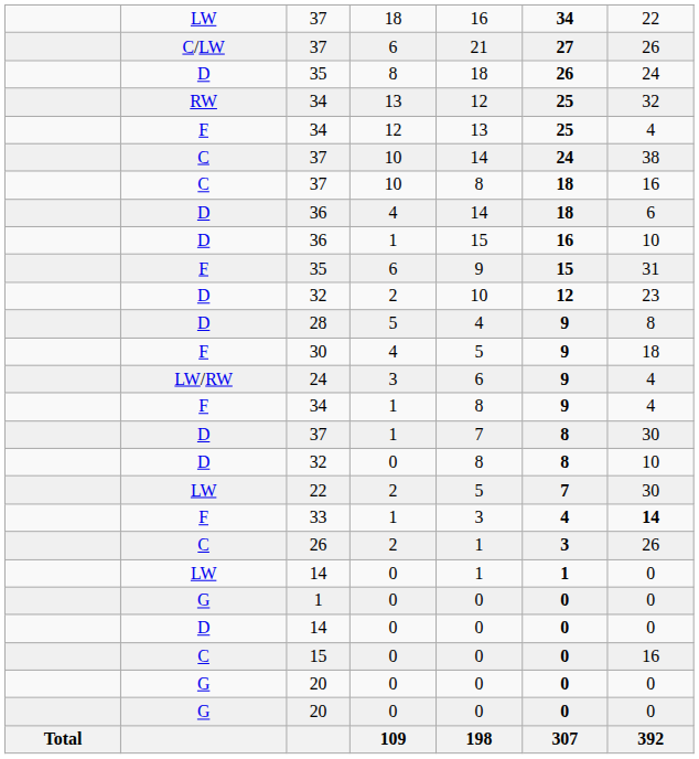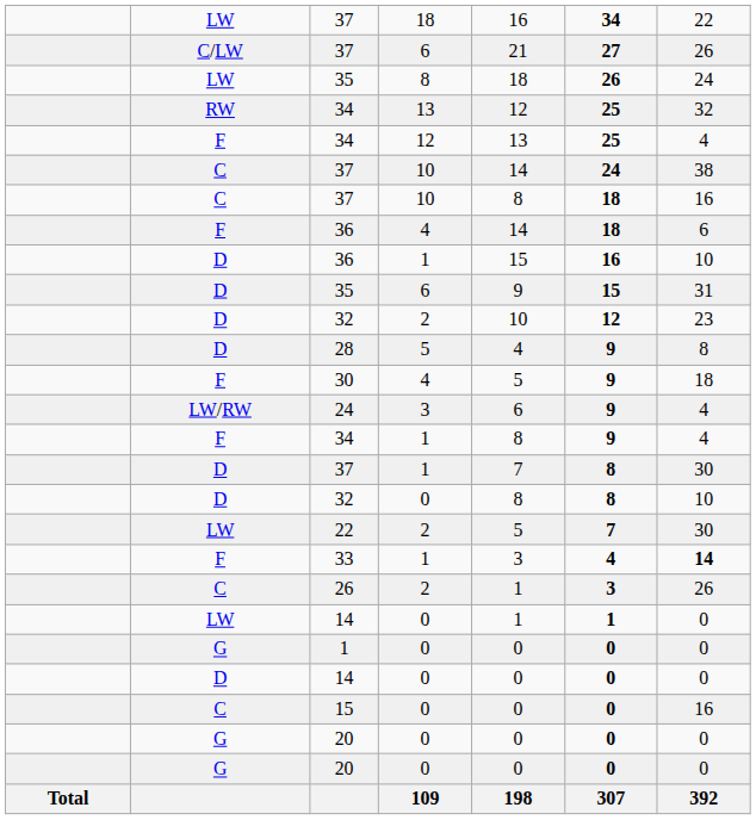 <table class="wikitable sortable" width ="50%">
 <tr align="center">
 </tr>
 <tr align="center" bgcolor="">
 <td></td>
 <td><a href='#'>LW</a></td>
 <td>37</td>
 <td>18</td>
 <td>16</td>
 <td><strong>34</strong></td>
 <td>22</td>
 </tr>
 <tr align="center" bgcolor="f0f0f0">
 <td></td>
 <td><a href='#'>C</a>/<a href='#'>LW</a></td>
 <td>37</td>
 <td>6</td>
 <td>21</td>
 <td><strong>27</strong></td>
 <td>26</td>
 </tr>
 <tr align="center" bgcolor="">
 <td></td>
-<td><a href='#'>D</a></td>
+<td><a href='#'>LW</a></td>
 <td>35</td>
 <td>8</td>
 <td>18</td>
 <td><strong>26</strong></td>
 <td>24</td>
 </tr>
 <tr align="center" bgcolor="f0f0f0">
 <td></td>
 <td><a href='#'>RW</a></td>
 <td>34</td>
 <td>13</td>
 <td>12</td>
 <td><strong>25</strong></td>
 <td>32</td>
 </tr>
 <tr align="center" bgcolor="">
 <td></td>
 <td><a href='#'>F</a></td>
 <td>34</td>
 <td>12</td>
 <td>13</td>
 <td><strong>25</strong></td>
 <td>4</td>
 </tr>
 <tr align="center" bgcolor="f0f0f0">
 <td></td>
 <td><a href='#'>C</a></td>
 <td>37</td>
 <td>10</td>
 <td>14</td>
 <td><strong>24</strong></td>
 <td>38</td>
 </tr>
 <tr align="center" bgcolor="">
 <td></td>
 <td><a href='#'>C</a></td>
 <td>37</td>
 <td>10</td>
 <td>8</td>
 <td><strong>18</strong></td>
 <td>16</td>
 </tr>
 <tr align="center" bgcolor="f0f0f0">
 <td></td>
-<td><a href='#'>D</a></td>
+<td><a href='#'>F</a></td>
 <td>36</td>
 <td>4</td>
 <td>14</td>
 <td><strong>18</strong></td>
 <td>6</td>
 </tr>
 <tr align="center" bgcolor="">
 <td></td>
 <td><a href='#'>D</a></td>
 <td>36</td>
 <td>1</td>
 <td>15</td>
 <td><strong>16</strong></td>
 <td>10</td>
 </tr>
 <tr align="center" bgcolor="f0f0f0">
 <td></td>
-<td><a href='#'>F</a></td>
+<td><a href='#'>D</a></td>
 <td>35</td>
 <td>6</td>
 <td>9</td>
 <td><strong>15</strong></td>
 <td>31</td>
 </tr>
 <tr align="center" bgcolor="">
 <td></td>
 <td><a href='#'>D</a></td>
 <td>32</td>
 <td>2</td>
 <td>10</td>
 <td><strong>12</strong></td>
 <td>23</td>
 </tr>
 <tr align="center" bgcolor="f0f0f0">
 <td></td>
 <td><a href='#'>D</a></td>
 <td>28</td>
 <td>5</td>
 <td>4</td>
 <td><strong>9</strong></td>
 <td>8</td>
 </tr>
 <tr align="center" bgcolor="">
 <td></td>
 <td><a href='#'>F</a></td>
 <td>30</td>
 <td>4</td>
 <td>5</td>
 <td><strong>9</strong></td>
 <td>18</td>
 </tr>
 <tr align="center" bgcolor="f0f0f0">
 <td></td>
 <td><a href='#'>LW</a>/<a href='#'>RW</a></td>
 <td>24</td>
 <td>3</td>
 <td>6</td>
 <td><strong>9</strong></td>
 <td>4</td>
 </tr>
 <tr align="center" bgcolor="">
 <td></td>
 <td><a href='#'>F</a></td>
 <td>34</td>
 <td>1</td>
 <td>8</td>
 <td><strong>9</strong></td>
 <td>4</td>
 </tr>
 <tr align="center" bgcolor="f0f0f0">
 <td></td>
 <td><a href='#'>D</a></td>
 <td>37</td>
 <td>1</td>
 <td>7</td>
 <td><strong>8</strong></td>
 <td>30</td>
 </tr>
 <tr align="center" bgcolor="">
 <td></td>
 <td><a href='#'>D</a></td>
 <td>32</td>
 <td>0</td>
 <td>8</td>
 <td><strong>8</strong></td>
 <td>10</td>
 </tr>
 <tr align="center" bgcolor="f0f0f0">
 <td></td>
 <td><a href='#'>LW</a></td>
 <td>22</td>
 <td>2</td>
 <td>5</td>
 <td><strong>7</strong></td>
 <td>30</td>
 </tr>
 <tr align="center" bgcolor="">
 <td></td>
 <td><a href='#'>F</a></td>
 <td>33</td>
 <td>1</td>
 <td>3</td>
 <td><strong>4</strong></td>
 <td><strong>14</strong></td>
 </tr>
 <tr align="center" bgcolor="f0f0f0">
 <td></td>
 <td><a href='#'>C</a></td>
 <td>26</td>
 <td>2</td>
 <td>1</td>
 <td><strong>3</strong></td>
 <td>26</td>
 </tr>
 <tr align="center" bgcolor="">
 <td></td>
 <td><a href='#'>LW</a></td>
 <td>14</td>
 <td>0</td>
 <td>1</td>
 <td><strong>1</strong></td>
 <td>0</td>
 </tr>
 <tr align="center" bgcolor="f0f0f0">
 <td></td>
 <td><a href='#'>G</a></td>
 <td>1</td>
 <td>0</td>
 <td>0</td>
 <td><strong>0</strong></td>
 <td>0</td>
 </tr>
 <tr align="center" bgcolor="">
 <td></td>
 <td><a href='#'>D</a></td>
 <td>14</td>
 <td>0</td>
 <td>0</td>
 <td><strong>0</strong></td>
 <td>0</td>
 </tr>
 <tr align="center" bgcolor="f0f0f0">
 <td></td>
 <td><a href='#'>C</a></td>
 <td>15</td>
 <td>0</td>
 <td>0</td>
 <td><strong>0</strong></td>
 <td>16</td>
 </tr>
 <tr align="center" bgcolor="">
 <td></td>
 <td><a href='#'>G</a></td>
 <td>20</td>
 <td>0</td>
 <td>0</td>
 <td><strong>0</strong></td>
 <td>0</td>
 </tr>
 <tr align="center" bgcolor="f0f0f0">
 <td></td>
 <td><a href='#'>G</a></td>
 <td>20</td>
 <td>0</td>
 <td>0</td>
 <td><strong>0</strong></td>
 <td>0</td>
 </tr>
 <tr>
 <th>Total</th>
 <th></th>
 <th></th>
 <th>109</th>
 <th>198</th>
 <th>307</th>
 <th>392</th>
 </tr>
 </table>
